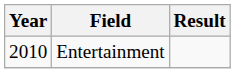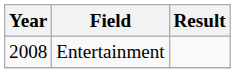 <table class="wikitable" style="font-size: 95%;">
 <tr>
 <th>Year</th>
 <th>Field</th>
 <th>Result</th>
 </tr>
 <tr>
-<td>2010</td>
+<td>2008</td>
 <td>Entertainment</td>
 <td></td>
 </tr>
 <tr>
 </tr>
 </table>
